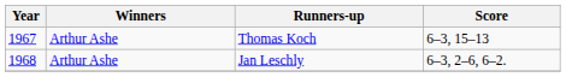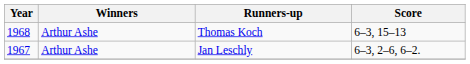 <table class="wikitable">
 <tr>
 <th style="width:40px">Year</th>
 <th style="width:210px">Winners</th>
 <th style="width:210px">Runners-up</th>
 <th style="width:150px">Score</th>
 </tr>
 <tr>
-<td><a href='#'>1967</a></td>
+<td><a href='#'>1968</a></td>
 <td> <a href='#'>Arthur Ashe</a></td>
 <td> <a href='#'>Thomas Koch</a></td>
 <td>6–3, 15–13</td>
 </tr>
 <tr>
-<td><a href='#'>1968</a></td>
+<td><a href='#'>1967</a></td>
 <td> <a href='#'>Arthur Ashe</a></td>
 <td> <a href='#'>Jan Leschly</a></td>
 <td>6–3, 2–6, 6–2.</td>
 </tr>
 <tr>
 </tr>
 </table>
